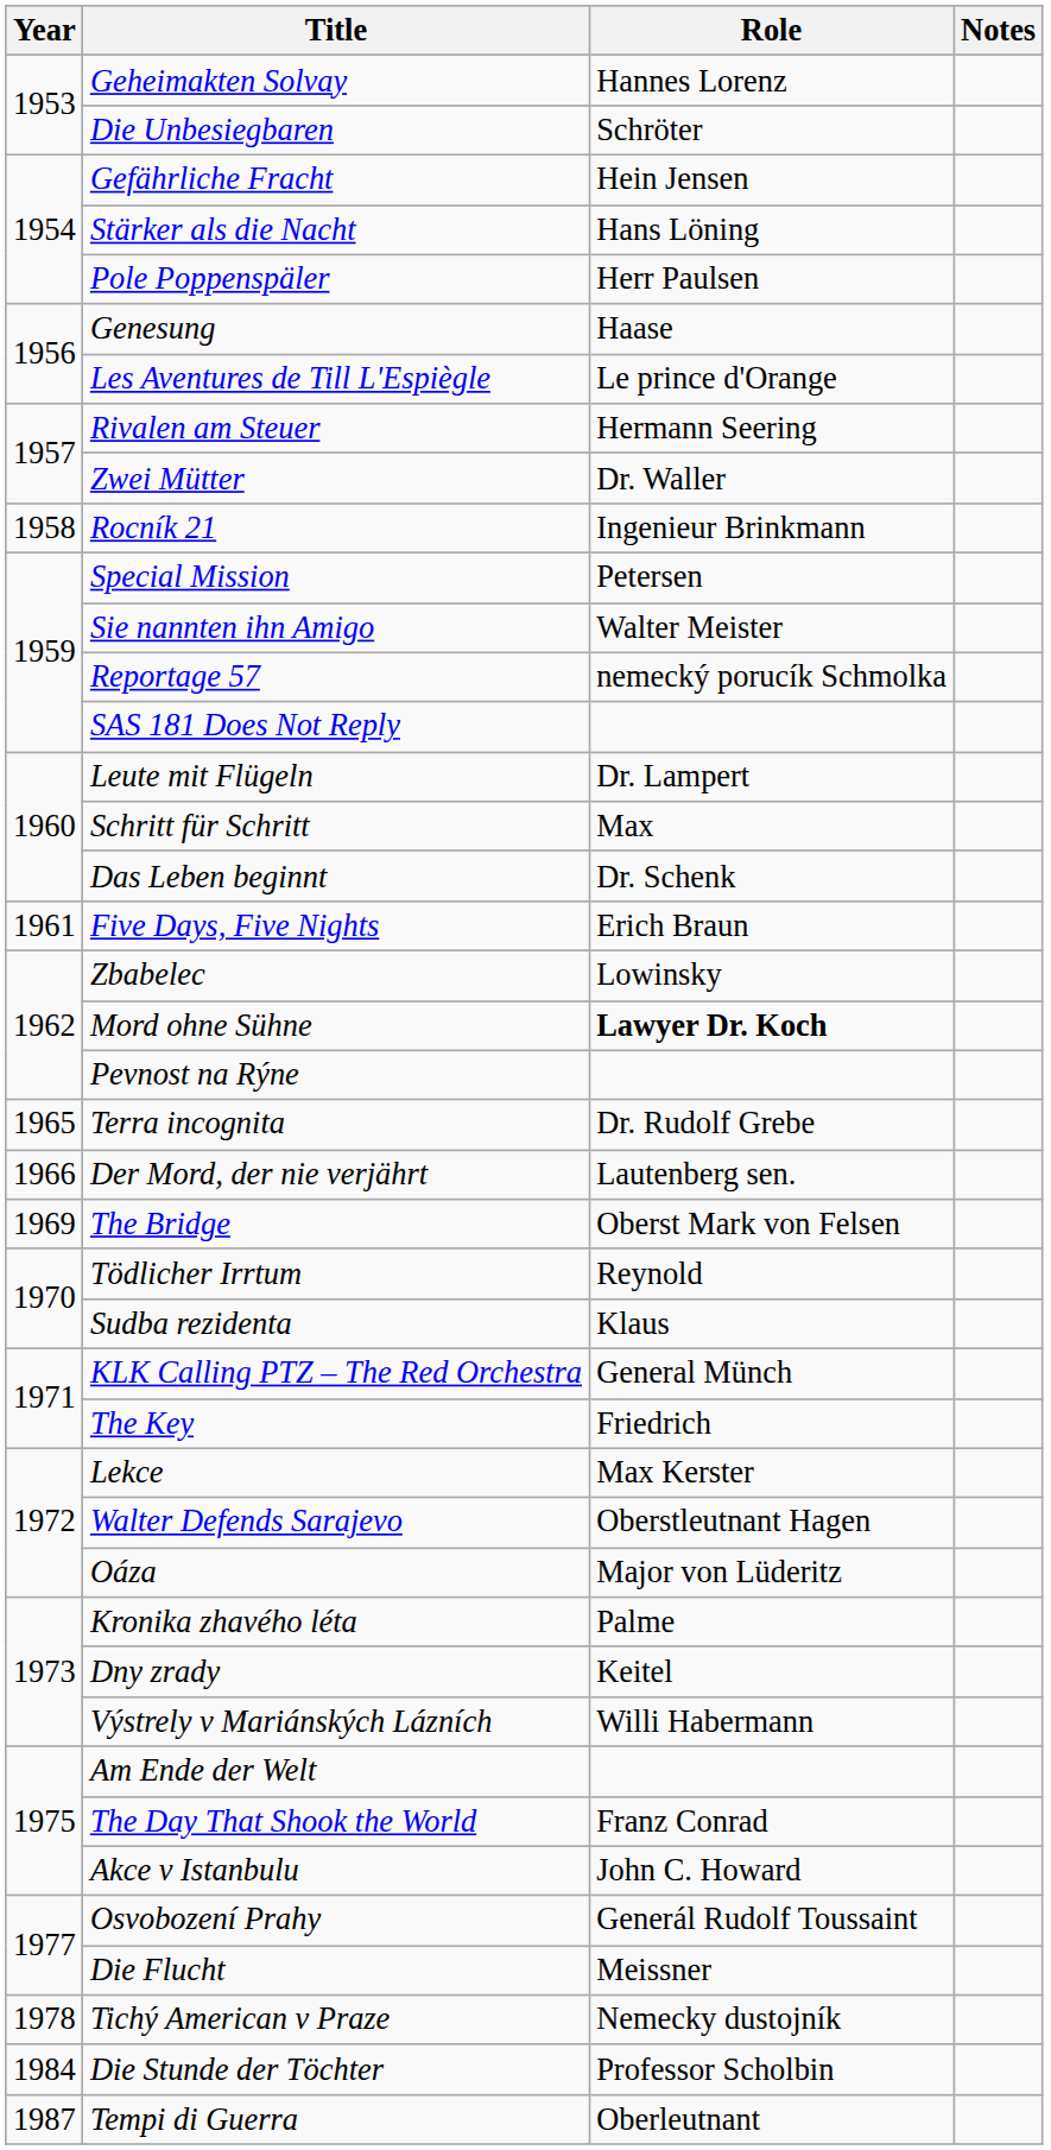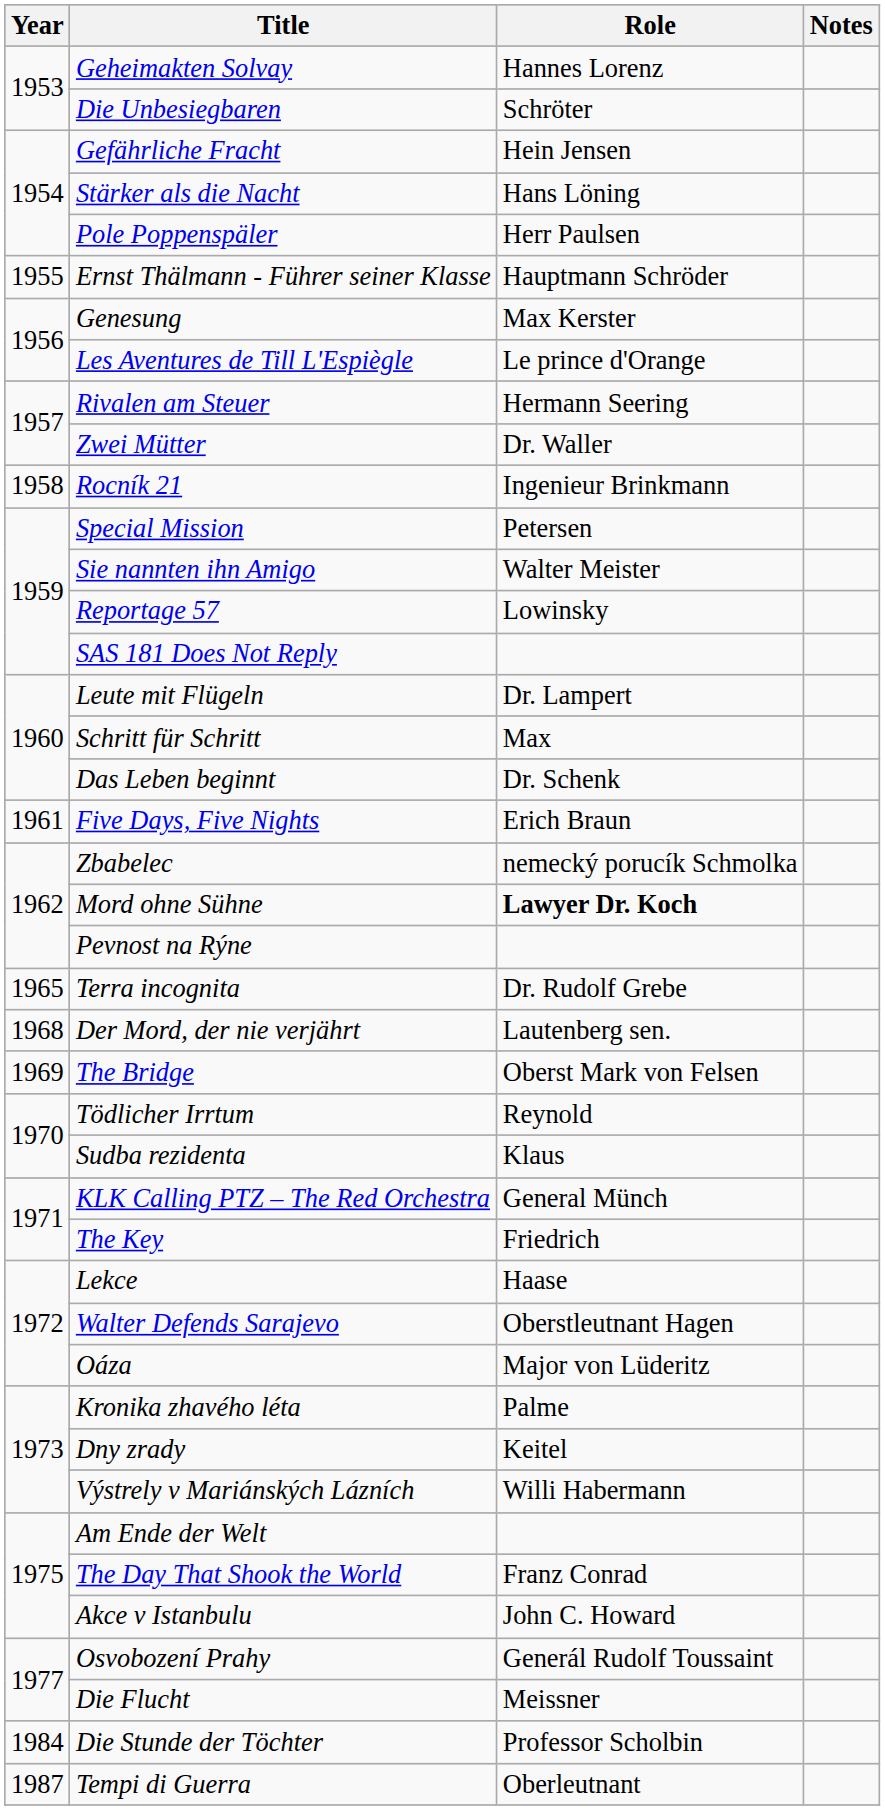 <table class="wikitable sortable">
 <tr>
 <th>Year</th>
 <th>Title</th>
 <th>Role</th>
 <th class="unsortable">Notes</th>
 </tr>
 <tr>
 <td rowspan=2>1953</td>
 <td><em><a href='#'>Geheimakten Solvay</a></em></td>
 <td>Hannes Lorenz</td>
 <td></td>
 </tr>
 <tr>
 <td><em><a href='#'>Die Unbesiegbaren</a></em></td>
 <td>Schröter</td>
 <td></td>
 </tr>
 <tr>
 <td rowspan=3>1954</td>
 <td><em><a href='#'>Gefährliche Fracht</a></em></td>
 <td>Hein Jensen</td>
 <td></td>
 </tr>
 <tr>
 <td><em><a href='#'>Stärker als die Nacht</a></em></td>
 <td>Hans Löning</td>
 <td></td>
 </tr>
 <tr>
 <td><em><a href='#'>Pole Poppenspäler</a></em></td>
 <td>Herr Paulsen</td>
 <td></td>
 </tr>
 <tr>
+<td>1955</td>
+<td><em>Ernst Thälmann - Führer seiner Klasse</em></td>
+<td>Hauptmann Schröder</td>
+<td></td>
+</tr>
+<tr>
 <td rowspan=2>1956</td>
 <td><em>Genesung</em></td>
-<td>Haase</td>
+<td>Max Kerster</td>
 <td></td>
 </tr>
 <tr>
 <td><em><a href='#'>Les Aventures de Till L'Espiègle</a></em></td>
 <td>Le prince d'Orange</td>
 <td></td>
 </tr>
 <tr>
 <td rowspan=2>1957</td>
 <td><em><a href='#'>Rivalen am Steuer</a></em></td>
 <td>Hermann Seering</td>
 <td></td>
 </tr>
 <tr>
 <td><em><a href='#'>Zwei Mütter</a></em></td>
 <td>Dr. Waller</td>
 <td></td>
 </tr>
 <tr>
 <td>1958</td>
 <td><em><a href='#'>Rocník 21</a></em></td>
 <td>Ingenieur Brinkmann</td>
 <td></td>
 </tr>
 <tr>
 <td rowspan=4>1959</td>
 <td><em><a href='#'>Special Mission</a></em></td>
 <td>Petersen</td>
 <td></td>
 </tr>
 <tr>
 <td><em><a href='#'>Sie nannten ihn Amigo</a></em></td>
 <td>Walter Meister</td>
 <td></td>
 </tr>
 <tr>
 <td><em><a href='#'>Reportage 57</a></em></td>
-<td>nemecký porucík Schmolka</td>
+<td>Lowinsky</td>
 <td></td>
 </tr>
 <tr>
 <td><em><a href='#'>SAS 181 Does Not Reply</a></em></td>
 <td></td>
 <td></td>
 </tr>
 <tr>
 <td rowspan=3>1960</td>
 <td><em>Leute mit Flügeln</em></td>
 <td>Dr. Lampert</td>
 <td></td>
 </tr>
 <tr>
 <td><em>Schritt für Schritt</em></td>
 <td>Max</td>
 <td></td>
 </tr>
 <tr>
 <td><em>Das Leben beginnt</em></td>
 <td>Dr. Schenk</td>
 <td></td>
 </tr>
 <tr>
 <td>1961</td>
 <td><em><a href='#'>Five Days, Five Nights</a></em></td>
 <td>Erich Braun</td>
 <td></td>
 </tr>
 <tr>
 <td rowspan=3>1962</td>
 <td><em>Zbabelec</em></td>
-<td>Lowinsky</td>
+<td>nemecký porucík Schmolka</td>
 <td></td>
 </tr>
 <tr>
 <td><em>Mord ohne Sühne</em></td>
 <td><strong>Lawyer Dr. Koch</strong></td>
 <td></td>
 </tr>
 <tr>
 <td><em>Pevnost na Rýne</em></td>
 <td></td>
 <td></td>
 </tr>
 <tr>
 <td>1965</td>
 <td><em>Terra incognita</em></td>
 <td>Dr. Rudolf Grebe</td>
 <td></td>
 </tr>
 <tr>
-<td>1966</td>
+<td>1968</td>
 <td><em>Der Mord, der nie verjährt</em></td>
 <td>Lautenberg sen.</td>
 <td></td>
 </tr>
 <tr>
 <td>1969</td>
 <td><em><a href='#'>The Bridge</a></em></td>
 <td>Oberst Mark von Felsen</td>
 <td></td>
 </tr>
 <tr>
 <td rowspan=2>1970</td>
 <td><em>Tödlicher Irrtum</em></td>
 <td>Reynold</td>
 <td></td>
 </tr>
 <tr>
 <td><em>Sudba rezidenta</em></td>
 <td>Klaus</td>
 <td></td>
 </tr>
 <tr>
 <td rowspan=2>1971</td>
 <td><em><a href='#'>KLK Calling PTZ – The Red Orchestra</a></em></td>
 <td>General Münch</td>
 <td></td>
 </tr>
 <tr>
 <td><em><a href='#'>The Key</a></em></td>
 <td>Friedrich</td>
 <td></td>
 </tr>
 <tr>
 <td rowspan=3>1972</td>
 <td><em>Lekce</em></td>
-<td>Max Kerster</td>
+<td>Haase</td>
 <td></td>
 </tr>
 <tr>
 <td><em><a href='#'>Walter Defends Sarajevo</a></em></td>
 <td>Oberstleutnant Hagen</td>
 <td></td>
 </tr>
 <tr>
 <td><em>Oáza</em></td>
 <td>Major von Lüderitz</td>
 <td></td>
 </tr>
 <tr>
 <td rowspan=3>1973</td>
 <td><em>Kronika zhavého léta</em></td>
 <td>Palme</td>
 <td></td>
 </tr>
 <tr>
 <td><em>Dny zrady</em></td>
 <td>Keitel</td>
 <td></td>
 </tr>
 <tr>
 <td><em>Výstrely v Mariánských Lázních</em></td>
 <td>Willi Habermann</td>
 <td></td>
 </tr>
 <tr>
 <td rowspan=3>1975</td>
 <td><em>Am Ende der Welt</em></td>
 <td></td>
 <td></td>
 </tr>
 <tr>
 <td><em><a href='#'>The Day That Shook the World</a></em></td>
 <td>Franz Conrad</td>
 <td></td>
 </tr>
 <tr>
 <td><em>Akce v Istanbulu</em></td>
 <td>John C. Howard</td>
 <td></td>
 </tr>
 <tr>
 <td rowspan=2>1977</td>
 <td><em>Osvobození Prahy</em></td>
 <td>Generál Rudolf Toussaint</td>
 <td></td>
 </tr>
 <tr>
 <td><em>Die Flucht</em></td>
 <td>Meissner</td>
 <td></td>
 </tr>
 <tr>
-<td>1978</td>
-<td><em>Tichý American v Praze</em></td>
-<td>Nemecky dustojník</td>
-<td></td>
-</tr>
-<tr>
 <td>1984</td>
 <td><em>Die Stunde der Töchter</em></td>
 <td>Professor Scholbin</td>
 <td></td>
 </tr>
 <tr>
 <td>1987</td>
 <td><em>Tempi di Guerra</em></td>
 <td>Oberleutnant</td>
 </tr>
 </table>
